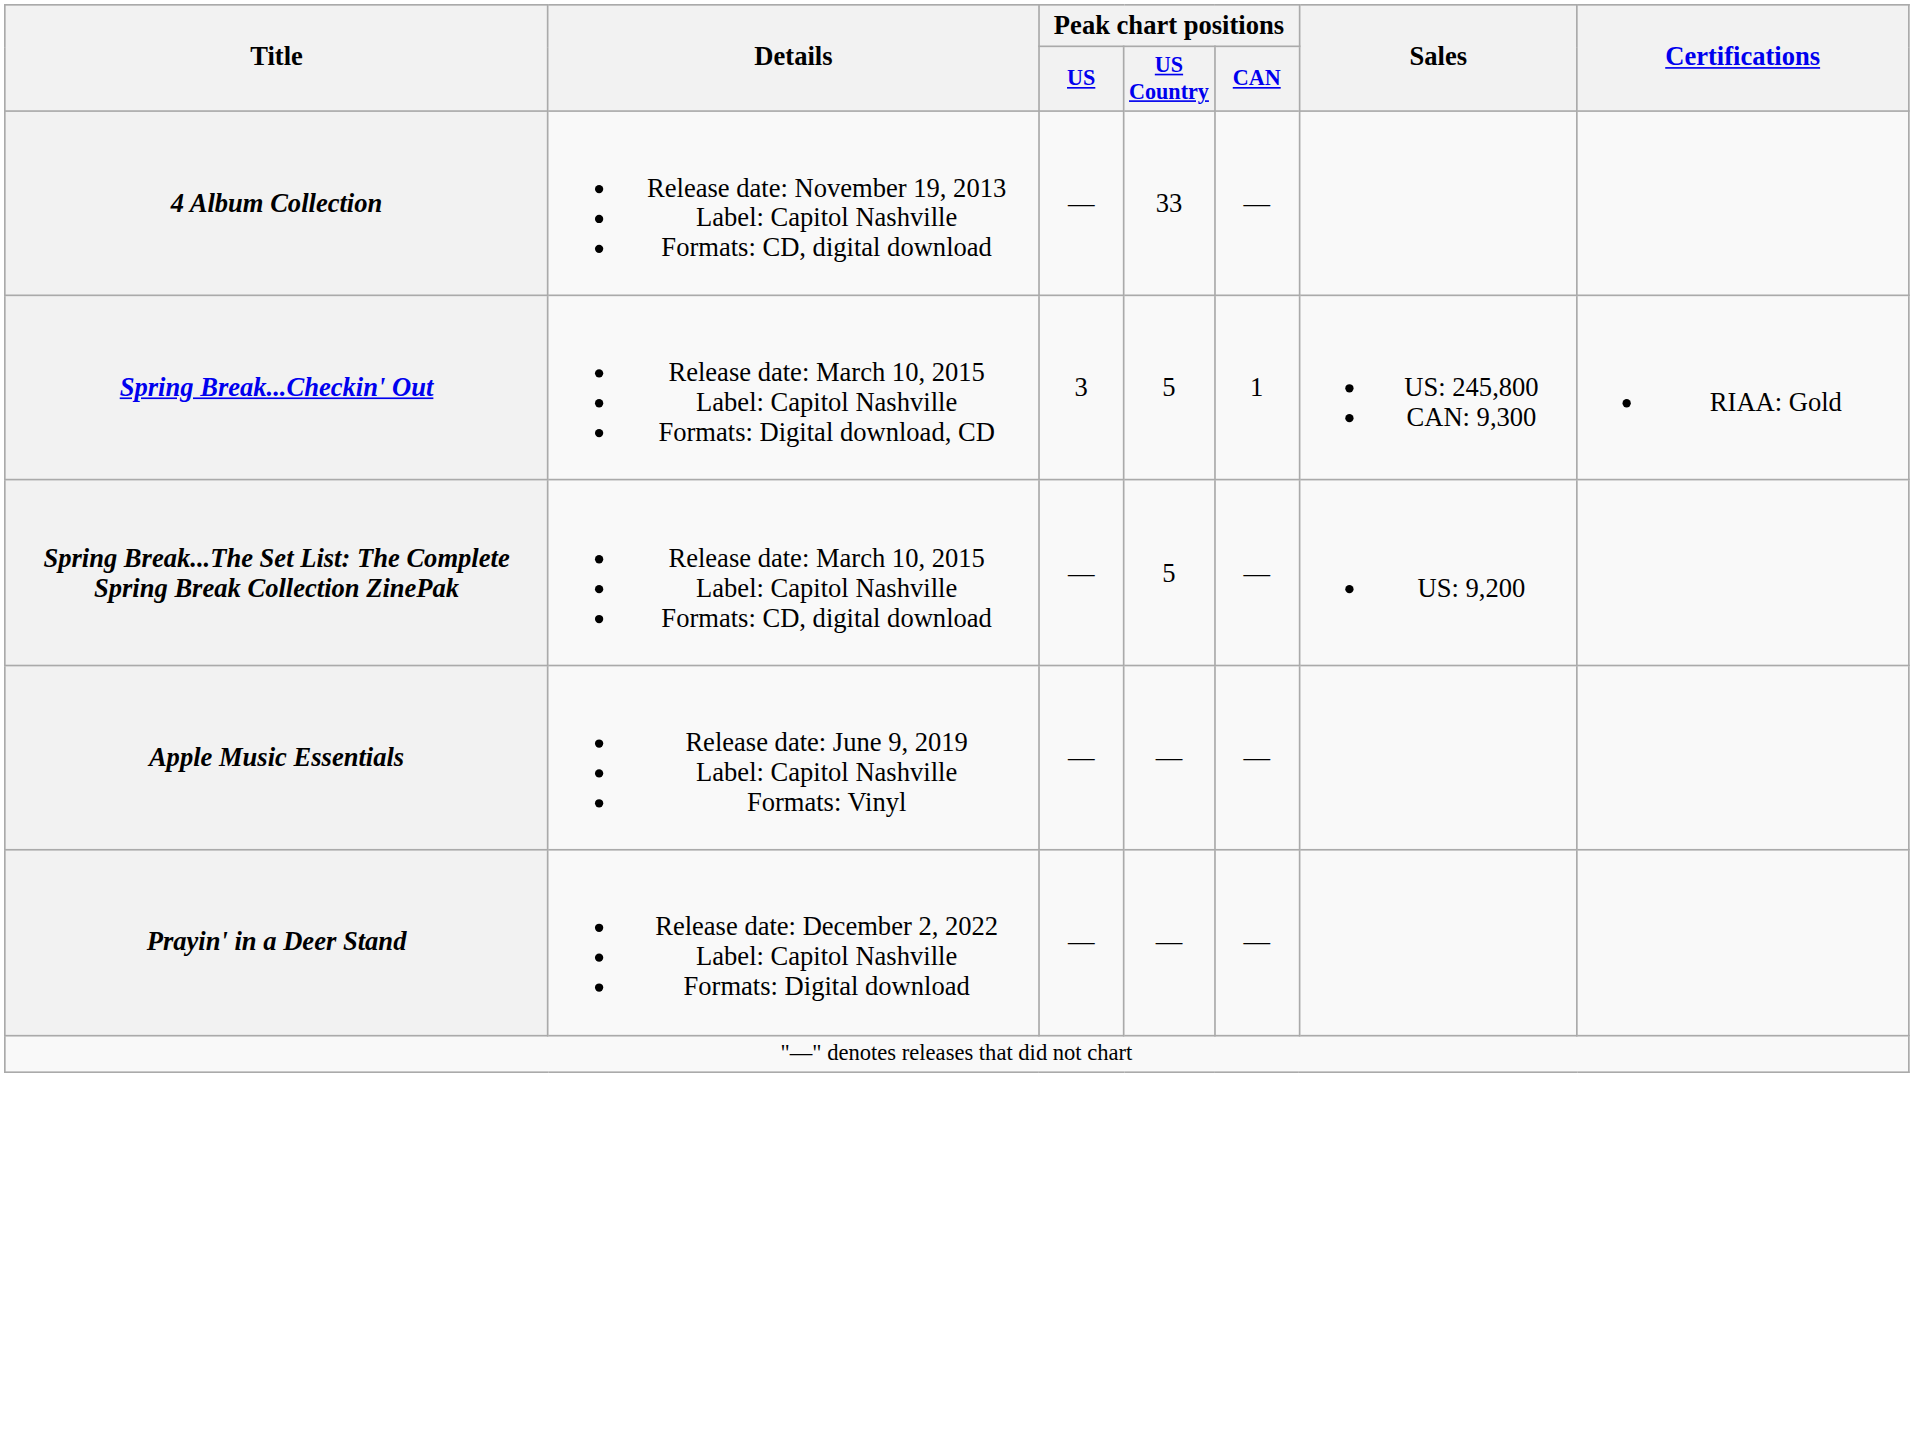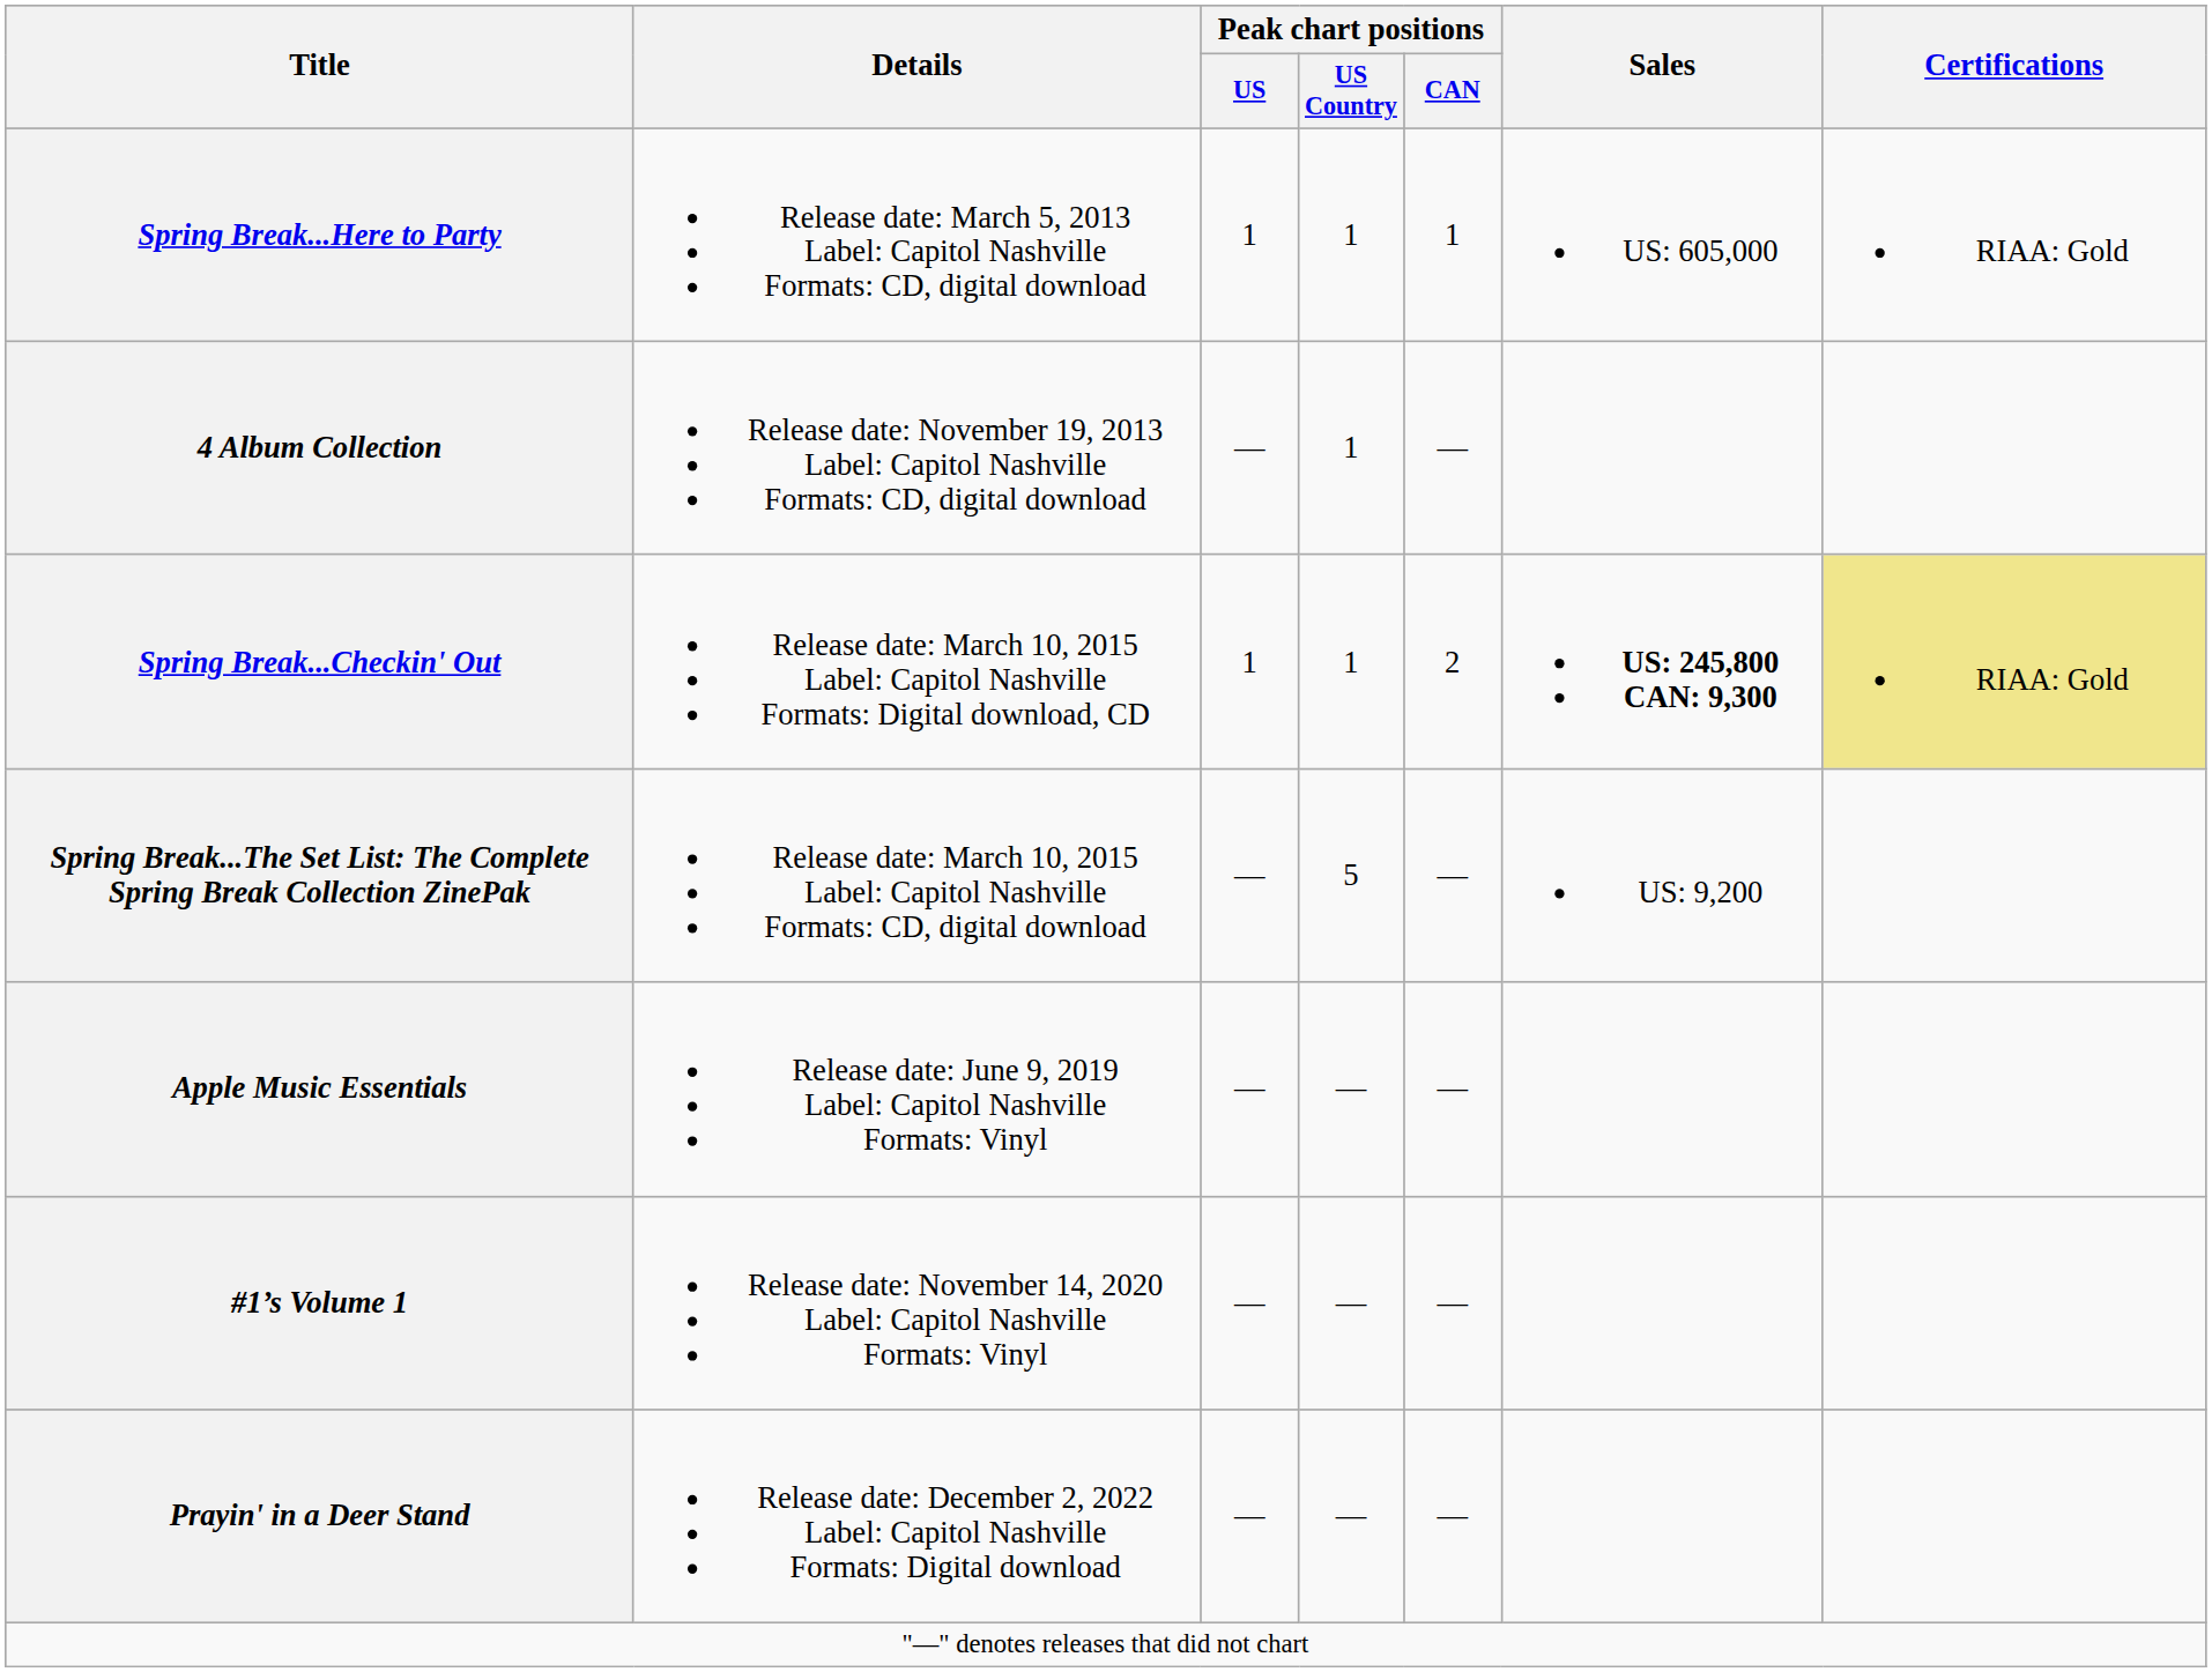 <table class="wikitable plainrowheaders" style="text-align:center;">
 <tr>
 <th scope="col" rowspan="2" style="width:20em;">Title</th>
 <th scope="col" rowspan="2" style="width:18em;">Details</th>
 <th scope="col" colspan="3">Peak chart positions</th>
 <th scope="col" rowspan="2" style="width:10em;">Sales</th>
 <th scope="col" rowspan="2" style="width:12em;"><a href='#'>Certifications</a></th>
 </tr>
 <tr style="font-size:smaller;">
 <th scope="col" style="width:45px;"><a href='#'>US</a><br></th>
 <th scope="col" style="width:45px;"><a href='#'>US Country</a><br></th>
 <th scope="col" style="width:45px;"><a href='#'>CAN</a><br></th>
 </tr>
 <tr>
+<th scope="row"><em><a href='#'>Spring Break...Here to Party</a></em></th>
+<td><br><ul><li>Release date: March 5, 2013</li><li>Label: Capitol Nashville</li><li>Formats: CD, digital download</li></ul></td>
+<td>1</td>
+<td>1</td>
+<td>1</td>
+<td><br><ul><li>US: 605,000</li></ul></td>
+<td><br><ul><li>RIAA: Gold</li></ul></td>
+</tr>
+<tr>
 <th scope="row"><em>4 Album Collection</em></th>
 <td><br><ul><li>Release date: November 19, 2013</li><li>Label: Capitol Nashville</li><li>Formats: CD, digital download</li></ul></td>
 <td>—</td>
-<td>33</td>
+<td>1</td>
 <td>—</td>
 <td></td>
 <td></td>
 </tr>
 <tr>
 <th scope="row"><em><a href='#'>Spring Break...Checkin' Out</a></em></th>
 <td><br><ul><li>Release date: March 10, 2015</li><li>Label: Capitol Nashville</li><li>Formats: Digital download, CD</li></ul></td>
-<td>3</td>
-<td>5</td>
 <td>1</td>
-<td><br><ul><li>US: 245,800</li><li>CAN: 9,300</li></ul></td>
-<td><br><ul><li>RIAA: Gold</li></ul></td>
+<td>1</td>
+<td>2</td>
+<td><strong><br><ul><li>US: 245,800</li><li>CAN: 9,300</li></ul></strong></td>
+<td style="background: khaki;"><br><ul><li>RIAA: Gold</li></ul></td>
 </tr>
 <tr>
 <th scope="row"><em>Spring Break...The Set List: The Complete<br>Spring Break Collection ZinePak</em></th>
 <td><br><ul><li>Release date: March 10, 2015</li><li>Label: Capitol Nashville</li><li>Formats: CD, digital download</li></ul></td>
 <td>—</td>
 <td>5</td>
 <td>—</td>
 <td><br><ul><li>US: 9,200</li></ul></td>
 <td></td>
 </tr>
 <tr>
 <th scope="row"><em>Apple Music Essentials</em></th>
 <td><br><ul><li>Release date: June 9, 2019</li><li>Label: Capitol Nashville</li><li>Formats: Vinyl</li></ul></td>
 <td>—</td>
 <td>—</td>
 <td>—</td>
 <td></td>
 <td></td>
 </tr>
 <tr>
+<th scope="row"><em>#1’s Volume 1</em></th>
+<td><br><ul><li>Release date: November 14, 2020</li><li>Label: Capitol Nashville</li><li>Formats: Vinyl</li></ul></td>
+<td>—</td>
+<td>—</td>
+<td>—</td>
+<td></td>
+<td></td>
+</tr>
+<tr>
 <th scope="row"><em>Prayin' in a Deer Stand</em></th>
 <td><br><ul><li>Release date: December 2, 2022</li><li>Label: Capitol Nashville</li><li>Formats: Digital download</li></ul></td>
 <td>—</td>
 <td>—</td>
 <td>—</td>
 <td></td>
 <td></td>
 </tr>
 <tr>
 <td colspan="7" style="font-size:85%">"—" denotes releases that did not chart</td>
 </tr>
 </table>
